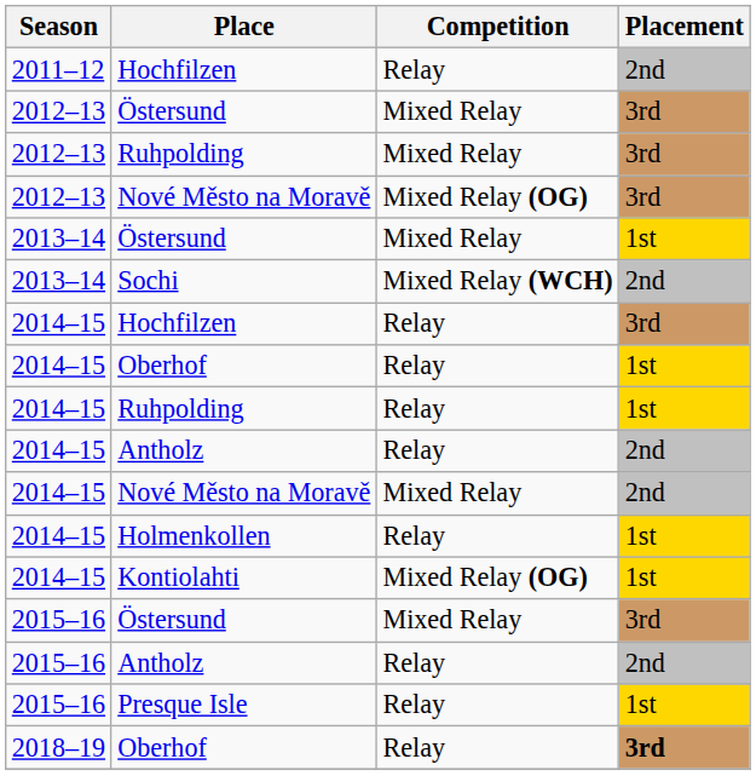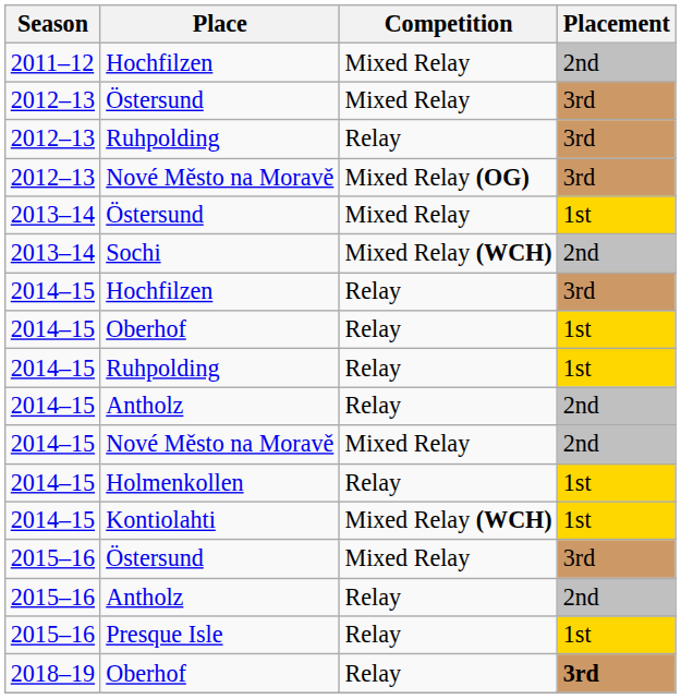 <table class="wikitable sortable">
 <tr>
 <th>Season</th>
 <th>Place</th>
 <th>Competition</th>
 <th>Placement</th>
 </tr>
 <tr>
 <td><a href='#'>2011–12</a></td>
 <td> <a href='#'>Hochfilzen</a></td>
-<td>Relay</td>
+<td>Mixed Relay</td>
 <td bgcolor="silver">2nd</td>
 </tr>
 <tr>
 <td><a href='#'>2012–13</a></td>
 <td> <a href='#'>Östersund</a></td>
 <td>Mixed Relay</td>
 <td bgcolor="cc9966">3rd</td>
 </tr>
 <tr>
 <td><a href='#'>2012–13</a></td>
 <td> <a href='#'>Ruhpolding</a></td>
-<td>Mixed Relay</td>
+<td>Relay</td>
 <td bgcolor="cc9966">3rd</td>
 </tr>
 <tr>
 <td><a href='#'>2012–13</a></td>
 <td> <a href='#'>Nové Město na Moravě</a></td>
 <td>Mixed Relay <strong>(OG)</strong></td>
 <td bgcolor="cc9966">3rd</td>
 </tr>
 <tr>
 <td><a href='#'>2013–14</a></td>
 <td> <a href='#'>Östersund</a></td>
 <td>Mixed Relay</td>
 <td bgcolor="gold">1st</td>
 </tr>
 <tr>
 <td><a href='#'>2013–14</a></td>
 <td> <a href='#'>Sochi</a></td>
 <td>Mixed Relay <strong>(WCH)</strong></td>
 <td bgcolor="silver">2nd</td>
 </tr>
 <tr>
 <td><a href='#'>2014–15</a></td>
 <td> <a href='#'>Hochfilzen</a></td>
 <td>Relay</td>
 <td bgcolor="cc9966">3rd</td>
 </tr>
 <tr>
 <td><a href='#'>2014–15</a></td>
 <td> <a href='#'>Oberhof</a></td>
 <td>Relay</td>
 <td bgcolor="gold">1st</td>
 </tr>
 <tr>
 <td><a href='#'>2014–15</a></td>
 <td> <a href='#'>Ruhpolding</a></td>
 <td>Relay</td>
 <td bgcolor="gold">1st</td>
 </tr>
 <tr>
 <td><a href='#'>2014–15</a></td>
 <td> <a href='#'>Antholz</a></td>
 <td>Relay</td>
 <td bgcolor="silver">2nd</td>
 </tr>
 <tr>
 <td><a href='#'>2014–15</a></td>
 <td> <a href='#'>Nové Město na Moravě</a></td>
 <td>Mixed Relay</td>
 <td bgcolor="silver">2nd</td>
 </tr>
 <tr>
 <td><a href='#'>2014–15</a></td>
 <td> <a href='#'>Holmenkollen</a></td>
 <td>Relay</td>
 <td bgcolor="gold">1st</td>
 </tr>
 <tr>
 <td><a href='#'>2014–15</a></td>
 <td> <a href='#'>Kontiolahti</a></td>
-<td>Mixed Relay <strong>(OG)</strong></td>
+<td>Mixed Relay <strong>(WCH)</strong></td>
 <td bgcolor="gold">1st</td>
 </tr>
 <tr>
 <td><a href='#'>2015–16</a></td>
 <td> <a href='#'>Östersund</a></td>
 <td>Mixed Relay</td>
 <td bgcolor="cc9966">3rd</td>
 </tr>
 <tr>
 <td><a href='#'>2015–16</a></td>
 <td> <a href='#'>Antholz</a></td>
 <td>Relay</td>
 <td bgcolor="silver">2nd</td>
 </tr>
 <tr>
 <td><a href='#'>2015–16</a></td>
 <td> <a href='#'>Presque Isle</a></td>
 <td>Relay</td>
 <td bgcolor="gold">1st</td>
 </tr>
 <tr>
 <td><a href='#'>2018–19</a></td>
 <td> <a href='#'>Oberhof</a></td>
 <td>Relay</td>
 <td bgcolor="cc9966"><strong>3rd</strong></td>
 </tr>
 <tr>
 </tr>
 </table>
